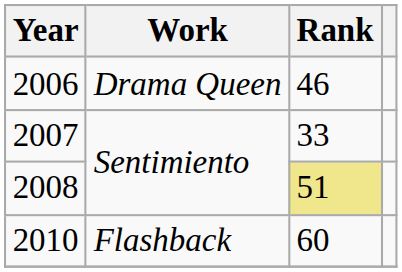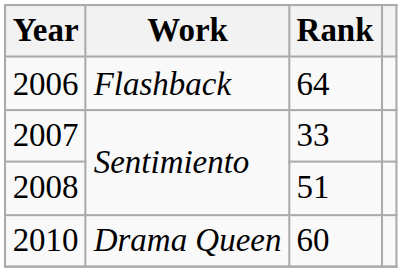 <table class="wikitable plainrowheaders sortable" style="margin-right: 0;">
 <tr>
 <th scope="col">Year</th>
 <th scope="col">Work</th>
 <th scope="col">Rank</th>
 <th scope="col" class="unsortable"></th>
 </tr>
 <tr>
 <td rowspan=1>2006</td>
-<td rowspan=1><em> Drama Queen </em></td>
-<td>46</td>
+<td rowspan=1><em> Flashback </em></td>
+<td>64</td>
 <td style="text-align:center;"></td>
 </tr>
 <tr>
 <td rowspan=1>2007</td>
 <td rowspan=2><em> Sentimiento </em></td>
 <td>33</td>
 <td style="text-align:center;"></td>
 </tr>
 <tr>
 <td rowspan=1>2008</td>
-<td style="background: khaki;">51</td>
+<td>51</td>
 <td style="text-align:center;"></td>
 </tr>
 <tr>
 <td rowspan=1>2010</td>
-<td rowspan=1><em> Flashback </em></td>
+<td rowspan=1><em> Drama Queen </em></td>
 <td>60</td>
 <td style="text-align:center;"></td>
 </tr>
 <tr>
 </tr>
 </table>
